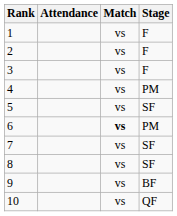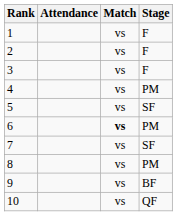 <table class="wikitable sortable">
 <tr>
 <th>Rank</th>
 <th>Attendance</th>
 <th>Match</th>
 <th>Stage</th>
 </tr>
 <tr>
 <td>1</td>
 <td align="left"><strong></strong></td>
 <td align="center"> vs </td>
 <td align="left">F</td>
 </tr>
 <tr>
 <td>2</td>
 <td align="left"><strong></strong></td>
 <td align="center"> vs </td>
 <td align="left">F</td>
 </tr>
 <tr>
 <td>3</td>
 <td align="left"><strong></strong></td>
 <td align="center"> vs </td>
 <td align="left">F</td>
 </tr>
 <tr>
 <td>4</td>
 <td align="left"><strong></strong></td>
 <td align="center"> vs </td>
 <td align="left">PM</td>
 </tr>
 <tr>
 <td>5</td>
 <td align="left"><strong></strong></td>
 <td align="center"> vs </td>
 <td align="left">SF</td>
 </tr>
 <tr>
 <td>6</td>
 <td align="left"><strong></strong></td>
 <td align="center"><strong> vs </strong></td>
 <td align="left">PM</td>
 </tr>
 <tr>
 <td>7</td>
 <td align="left"><strong></strong></td>
 <td align="center"> vs </td>
 <td align="left">SF</td>
 </tr>
 <tr>
 <td>8</td>
 <td align="left"><strong></strong></td>
 <td align="center"> vs </td>
-<td align="left">SF</td>
+<td align="left">PM</td>
 </tr>
 <tr>
 <td>9</td>
 <td align="left"><strong></strong></td>
 <td align="center"> vs </td>
 <td align="left">BF</td>
 </tr>
 <tr>
 <td>10</td>
 <td align="left"><strong></strong></td>
 <td align="center"> vs </td>
 <td align="left">QF</td>
 </tr>
 </table>
